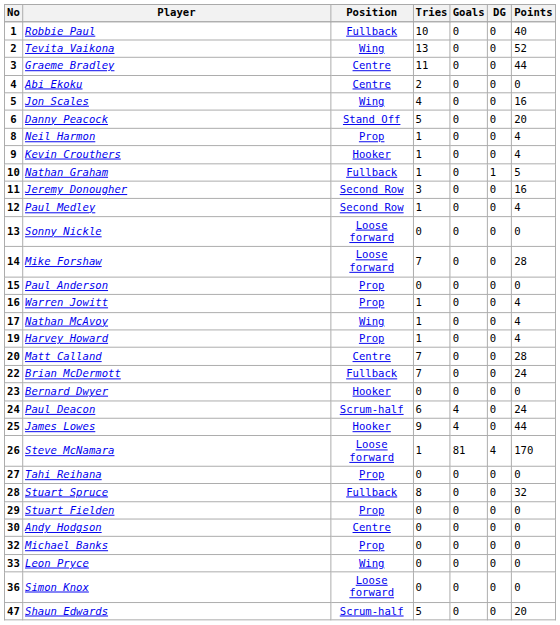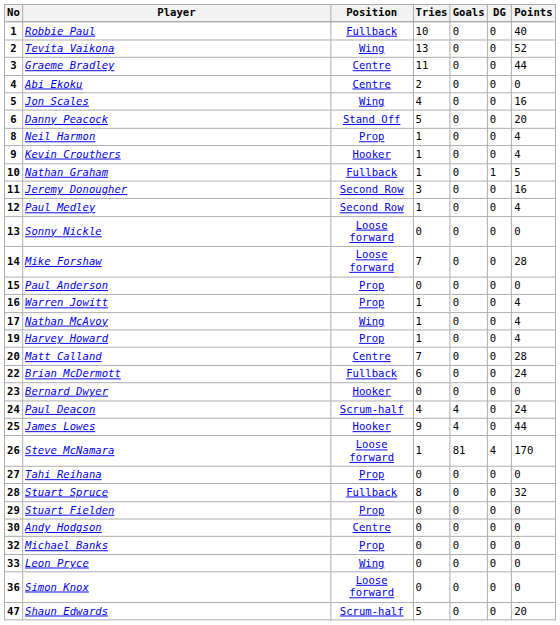 <table class="wikitable sortable" width="65%" style="font-size:85%">
 <tr bgcolor="#efefef">
 </tr>
 <tr bgcolor="#efefef">
 <th width=3%>No</th>
 <th !width=47%>Player</th>
 <th width=15%>Position</th>
 <th width="20">Tries</th>
 <th width="20">Goals</th>
 <th width="20">DG</th>
 <th width="20">Points</th>
 </tr>
 <tr bgcolor=#FFFFFF>
 </tr>
 <tr bgcolor=#FFFFFF>
 <td align=center><strong>1</strong></td>
 <td><em><a href='#'>Robbie Paul</a></em></td>
 <td align=center><a href='#'>Fullback</a></td>
 <td align=centre>10</td>
 <td align=centre>0</td>
 <td align=centre>0</td>
 <td align=centre>40</td>
 </tr>
 <tr bgcolor=#FFFFFF>
 <td align=center><strong>2</strong></td>
 <td><em><a href='#'>Tevita Vaikona</a></em></td>
 <td align=center><a href='#'>Wing</a></td>
 <td align=centre>13</td>
 <td align=centre>0</td>
 <td align=centre>0</td>
 <td align=centre>52</td>
 </tr>
 <tr bgcolor=#FFFFFF>
 <td align=center><strong>3</strong></td>
 <td><em><a href='#'>Graeme Bradley</a></em></td>
 <td align=center><a href='#'>Centre</a></td>
 <td align=centre>11</td>
 <td align=centre>0</td>
 <td align=centre>0</td>
 <td align=centre>44</td>
 </tr>
 <tr bgcolor=#FFFFFF>
 <td align=center><strong>4</strong></td>
 <td><em><a href='#'>Abi Ekoku</a></em></td>
 <td align=center><a href='#'>Centre</a></td>
 <td align=centre>2</td>
 <td align=centre>0</td>
 <td align=centre>0</td>
 <td align=centre>0</td>
 </tr>
 <tr bgcolor=#FFFFFF>
 <td align=center><strong>5</strong></td>
 <td><em><a href='#'>Jon Scales</a></em></td>
 <td align=center><a href='#'>Wing</a></td>
 <td align=centre>4</td>
 <td align=centre>0</td>
 <td align=centre>0</td>
 <td align=centre>16</td>
 </tr>
 <tr bgcolor=#FFFFFF>
 <td align=center><strong>6</strong></td>
 <td><em><a href='#'>Danny Peacock</a></em></td>
 <td align=center><a href='#'>Stand Off</a></td>
 <td align=centre>5</td>
 <td align=centre>0</td>
 <td align=centre>0</td>
 <td align=centre>20</td>
 </tr>
 <tr bgcolor=#FFFFFF>
 <td align=center><strong>8</strong></td>
 <td><em><a href='#'>Neil Harmon</a></em></td>
 <td align=center><a href='#'>Prop</a></td>
 <td align=centre>1</td>
 <td align=centre>0</td>
 <td align=centre>0</td>
 <td align=centre>4</td>
 </tr>
 <tr bgcolor=#FFFFFF>
 <td align=center><strong>9</strong></td>
 <td><em><a href='#'>Kevin Crouthers</a></em></td>
 <td align=center><a href='#'>Hooker</a></td>
 <td align=centre>1</td>
 <td align=centre>0</td>
 <td align=centre>0</td>
 <td align=centre>4</td>
 </tr>
 <tr bgcolor=#FFFFFF>
 <td align=center><strong>10</strong></td>
 <td><em><a href='#'>Nathan Graham</a></em></td>
 <td align=center><a href='#'>Fullback</a></td>
 <td align=centre>1</td>
 <td align=centre>0</td>
 <td align=centre>1</td>
 <td align=centre>5</td>
 </tr>
 <tr bgcolor=#FFFFFF>
 <td align=center><strong>11</strong></td>
 <td><em><a href='#'>Jeremy Donougher</a></em></td>
 <td align=center><a href='#'>Second Row</a></td>
 <td align=centre>3</td>
 <td align=centre>0</td>
 <td align=centre>0</td>
 <td align=centre>16</td>
 </tr>
 <tr bgcolor=#FFFFFF>
 <td align=center><strong>12</strong></td>
 <td><em><a href='#'>Paul Medley</a></em></td>
 <td align=center><a href='#'>Second Row</a></td>
 <td align=centre>1</td>
 <td align=centre>0</td>
 <td align=centre>0</td>
 <td align=centre>4</td>
 </tr>
 <tr bgcolor=#FFFFFF>
 <td align=center><strong>13</strong></td>
 <td><em><a href='#'>Sonny Nickle</a></em></td>
 <td align=center><a href='#'>Loose forward</a></td>
 <td align=centre>0</td>
 <td align=centre>0</td>
 <td align=centre>0</td>
 <td align=centre>0</td>
 </tr>
 <tr bgcolor=#FFFFFF>
 <td align=center><strong>14</strong></td>
 <td><em><a href='#'>Mike Forshaw</a></em></td>
 <td align=center><a href='#'>Loose forward</a></td>
 <td align=centre>7</td>
 <td align=centre>0</td>
 <td align=centre>0</td>
 <td align=centre>28</td>
 </tr>
 <tr bgcolor=#FFFFFF>
 <td align=center><strong>15</strong></td>
 <td><em><a href='#'>Paul Anderson</a></em></td>
 <td align=center><a href='#'>Prop</a></td>
 <td align=centre>0</td>
 <td align=centre>0</td>
 <td align=centre>0</td>
 <td align=centre>0</td>
 </tr>
 <tr bgcolor=#FFFFFF>
 <td align=center><strong>16</strong></td>
 <td><em><a href='#'>Warren Jowitt</a></em></td>
 <td align=center><a href='#'>Prop</a></td>
 <td align=centre>1</td>
 <td align=centre>0</td>
 <td align=centre>0</td>
 <td align=centre>4</td>
 </tr>
 <tr bgcolor=#FFFFFF>
 <td align=center><strong>17</strong></td>
 <td><em><a href='#'>Nathan McAvoy</a></em></td>
 <td align=center><a href='#'>Wing</a></td>
 <td align=centre>1</td>
 <td align=centre>0</td>
 <td align=centre>0</td>
 <td align=centre>4</td>
 </tr>
 <tr bgcolor=#FFFFFF>
 <td align=center><strong>19</strong></td>
 <td><em><a href='#'>Harvey Howard</a></em></td>
 <td align=center><a href='#'>Prop</a></td>
 <td align=centre>1</td>
 <td align=centre>0</td>
 <td align=centre>0</td>
 <td align=centre>4</td>
 </tr>
 <tr bgcolor=#FFFFFF>
 <td align=center><strong>20</strong></td>
 <td><em><a href='#'>Matt Calland</a></em></td>
 <td align=center><a href='#'>Centre</a></td>
 <td align=centre>7</td>
 <td align=centre>0</td>
 <td align=centre>0</td>
 <td align=centre>28</td>
 </tr>
 <tr bgcolor=#FFFFFF>
 <td align=center><strong>22</strong></td>
 <td><em><a href='#'>Brian McDermott</a></em></td>
 <td align=center><a href='#'>Fullback</a></td>
-<td align=centre>7</td>
+<td align=centre>6</td>
 <td align=centre>0</td>
 <td align=centre>0</td>
 <td align=centre>24</td>
 </tr>
 <tr bgcolor=#FFFFFF>
 <td align=center><strong>23</strong></td>
 <td><em><a href='#'>Bernard Dwyer</a></em></td>
 <td align=center><a href='#'>Hooker</a></td>
 <td align=centre>0</td>
 <td align=centre>0</td>
 <td align=centre>0</td>
 <td align=centre>0</td>
 </tr>
 <tr bgcolor=#FFFFFF>
 <td align=center><strong>24</strong></td>
 <td><em><a href='#'>Paul Deacon</a></em></td>
 <td align=center><a href='#'>Scrum-half</a></td>
-<td align=centre>6</td>
+<td align=centre>4</td>
 <td align=centre>4</td>
 <td align=centre>0</td>
 <td align=centre>24</td>
 </tr>
 <tr bgcolor=#FFFFFF>
 <td align=center><strong>25</strong></td>
 <td><em><a href='#'>James Lowes</a></em></td>
 <td align=center><a href='#'>Hooker</a></td>
 <td align=centre>9</td>
 <td align=centre>4</td>
 <td align=centre>0</td>
 <td align=centre>44</td>
 </tr>
 <tr bgcolor=#FFFFFF>
 <td align=center><strong>26</strong></td>
 <td><em><a href='#'>Steve McNamara</a></em></td>
 <td align=center><a href='#'>Loose forward</a></td>
 <td align=centre>1</td>
 <td align=centre>81</td>
 <td align=centre>4</td>
 <td align=centre>170</td>
 </tr>
 <tr bgcolor=#FFFFFF>
 <td align=center><strong>27</strong></td>
 <td><em><a href='#'>Tahi Reihana</a></em></td>
 <td align=center><a href='#'>Prop</a></td>
 <td align=centre>0</td>
 <td align=centre>0</td>
 <td align=centre>0</td>
 <td align=centre>0</td>
 </tr>
 <tr bgcolor=#FFFFFF>
 <td align=center><strong>28</strong></td>
 <td><em><a href='#'>Stuart Spruce</a></em></td>
 <td align=center><a href='#'>Fullback</a></td>
 <td align=centre>8</td>
 <td align=centre>0</td>
 <td align=centre>0</td>
 <td align=centre>32</td>
 </tr>
 <tr bgcolor=#FFFFFF>
 <td align=center><strong>29</strong></td>
 <td><em><a href='#'>Stuart Fielden</a></em></td>
 <td align=center><a href='#'>Prop</a></td>
 <td align=centre>0</td>
 <td align=centre>0</td>
 <td align=centre>0</td>
 <td align=centre>0</td>
 </tr>
 <tr bgcolor=#FFFFFF>
 <td align=center><strong>30</strong></td>
 <td><em><a href='#'>Andy Hodgson</a></em></td>
 <td align=center><a href='#'>Centre</a></td>
 <td align=centre>0</td>
 <td align=centre>0</td>
 <td align=centre>0</td>
 <td align=centre>0</td>
 </tr>
 <tr bgcolor=#FFFFFF>
 <td align=center><strong>32</strong></td>
 <td><em><a href='#'>Michael Banks</a></em></td>
 <td align=center><a href='#'>Prop</a></td>
 <td align=centre>0</td>
 <td align=centre>0</td>
 <td align=centre>0</td>
 <td align=centre>0</td>
 </tr>
 <tr bgcolor=#FFFFFF>
 <td align=center><strong>33</strong></td>
 <td><em><a href='#'>Leon Pryce</a></em></td>
 <td align=center><a href='#'>Wing</a></td>
 <td align=centre>0</td>
 <td align=centre>0</td>
 <td align=centre>0</td>
 <td align=centre>0</td>
 </tr>
 <tr bgcolor=#FFFFFF>
 <td align=center><strong>36</strong></td>
 <td><em><a href='#'>Simon Knox</a></em></td>
 <td align=center><a href='#'>Loose forward</a></td>
 <td align=centre>0</td>
 <td align=centre>0</td>
 <td align=centre>0</td>
 <td align=centre>0</td>
 </tr>
 <tr bgcolor=#FFFFFF>
 <td align=center><strong>47</strong></td>
 <td><em><a href='#'>Shaun Edwards</a></em></td>
 <td align=center><a href='#'>Scrum-half</a></td>
 <td align=centre>5</td>
 <td align=centre>0</td>
 <td align=centre>0</td>
 <td align=centre>20</td>
 </tr>
 </table>
